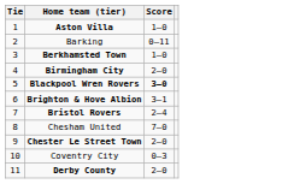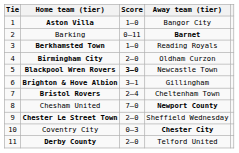 <table class="wikitable" style="text-align:center; font-size:85%">
 <tr>
 <th>Tie</th>
 <th>Home team (tier)</th>
 <th>Score</th>
+<th>Away team (tier)</th>
 <th></th>
 </tr>
 <tr>
 <td align="center">1</td>
 <td><strong>Aston Villa</strong></td>
 <td align="center">1–0</td>
+<td>Bangor City</td>
 <td></td>
 </tr>
 <tr>
 <td align="center">2</td>
 <td>Barking</td>
 <td align="center">0–11</td>
+<td><strong>Barnet</strong></td>
 <td></td>
 </tr>
 <tr>
 <td align="center">3</td>
 <td><strong>Berkhamsted Town</strong></td>
 <td align="center">1–0</td>
+<td>Reading Royals</td>
 <td></td>
 </tr>
 <tr>
 <td align="center">4</td>
 <td><strong>Birmingham City</strong></td>
 <td align="center">2–0</td>
+<td>Oldham Curzon</td>
 <td></td>
 </tr>
 <tr>
 <td align="center">5</td>
 <td><strong>Blackpool Wren Rovers</strong></td>
 <td align="center"><strong>3–0</strong></td>
+<td>Newcastle Town</td>
 <td></td>
 </tr>
 <tr>
 <td align="center">6</td>
 <td><strong>Brighton & Hove Albion</strong></td>
 <td align="center">3–1</td>
+<td>Gillingham</td>
 <td></td>
 </tr>
 <tr>
 <td align="center">7</td>
 <td><strong>Bristol Rovers</strong></td>
 <td align="center">2–4</td>
+<td>Cheltenham Town</td>
 <td></td>
 </tr>
 <tr>
 <td align="center">8</td>
 <td>Chesham United</td>
 <td align="center">7–0</td>
+<td><strong>Newport County</strong></td>
 <td></td>
 </tr>
 <tr>
 <td align="center">9</td>
 <td><strong>Chester Le Street Town</strong></td>
 <td align="center">2–0</td>
+<td>Sheffield Wednesday</td>
 <td></td>
 </tr>
 <tr>
 <td align="center">10</td>
 <td>Coventry City</td>
 <td align="center">0–3</td>
+<td><strong>Chester City</strong></td>
 <td></td>
 </tr>
 <tr>
 <td align="center">11</td>
 <td><strong>Derby County</strong></td>
 <td align="center">2–0</td>
+<td>Telford United</td>
 <td></td>
 </tr>
 </table>
